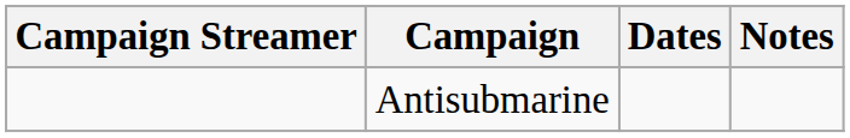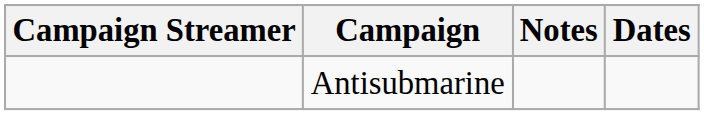 <table class="wikitable">
 <tr>
 <th>Campaign Streamer</th>
 <th>Campaign</th>
+<th>Notes</th>
 <th>Dates</th>
-<th>Notes</th>
 </tr>
 <tr>
 <td></td>
 <td>Antisubmarine</td>
 <td></td>
 <td></td>
 </tr>
 </table>
